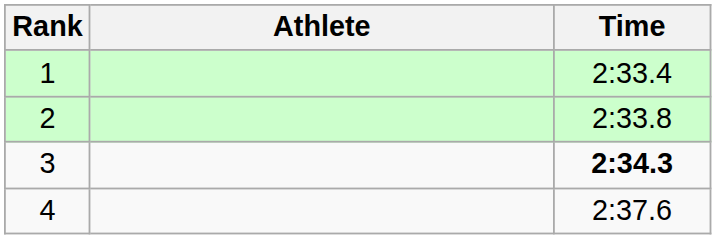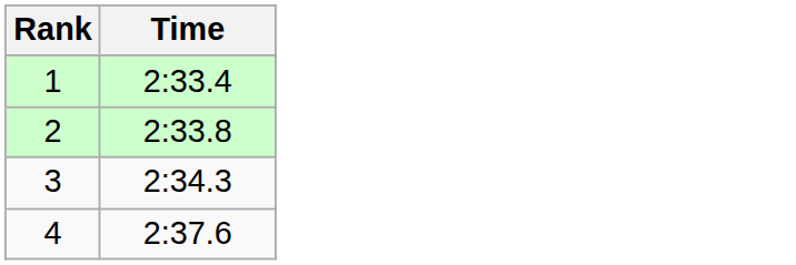 <table class=wikitable style="text-align:center">
 <tr>
 <th width=40>Rank</th>
-<th width=250>Athlete</th>
 <th width=80>Time</th>
 </tr>
 <tr bgcolor="ccffcc">
 <td>1</td>
-<td align=left></td>
 <td>2:33.4</td>
 </tr>
 <tr bgcolor="ccffcc">
 <td>2</td>
-<td align=left></td>
 <td>2:33.8</td>
 </tr>
 <tr>
 <td>3</td>
-<td align=left></td>
-<td><strong>2:34.3</strong></td>
+<td>2:34.3</td>
 </tr>
 <tr>
 <td>4</td>
-<td align=left></td>
 <td>2:37.6</td>
 </tr>
 </table>
